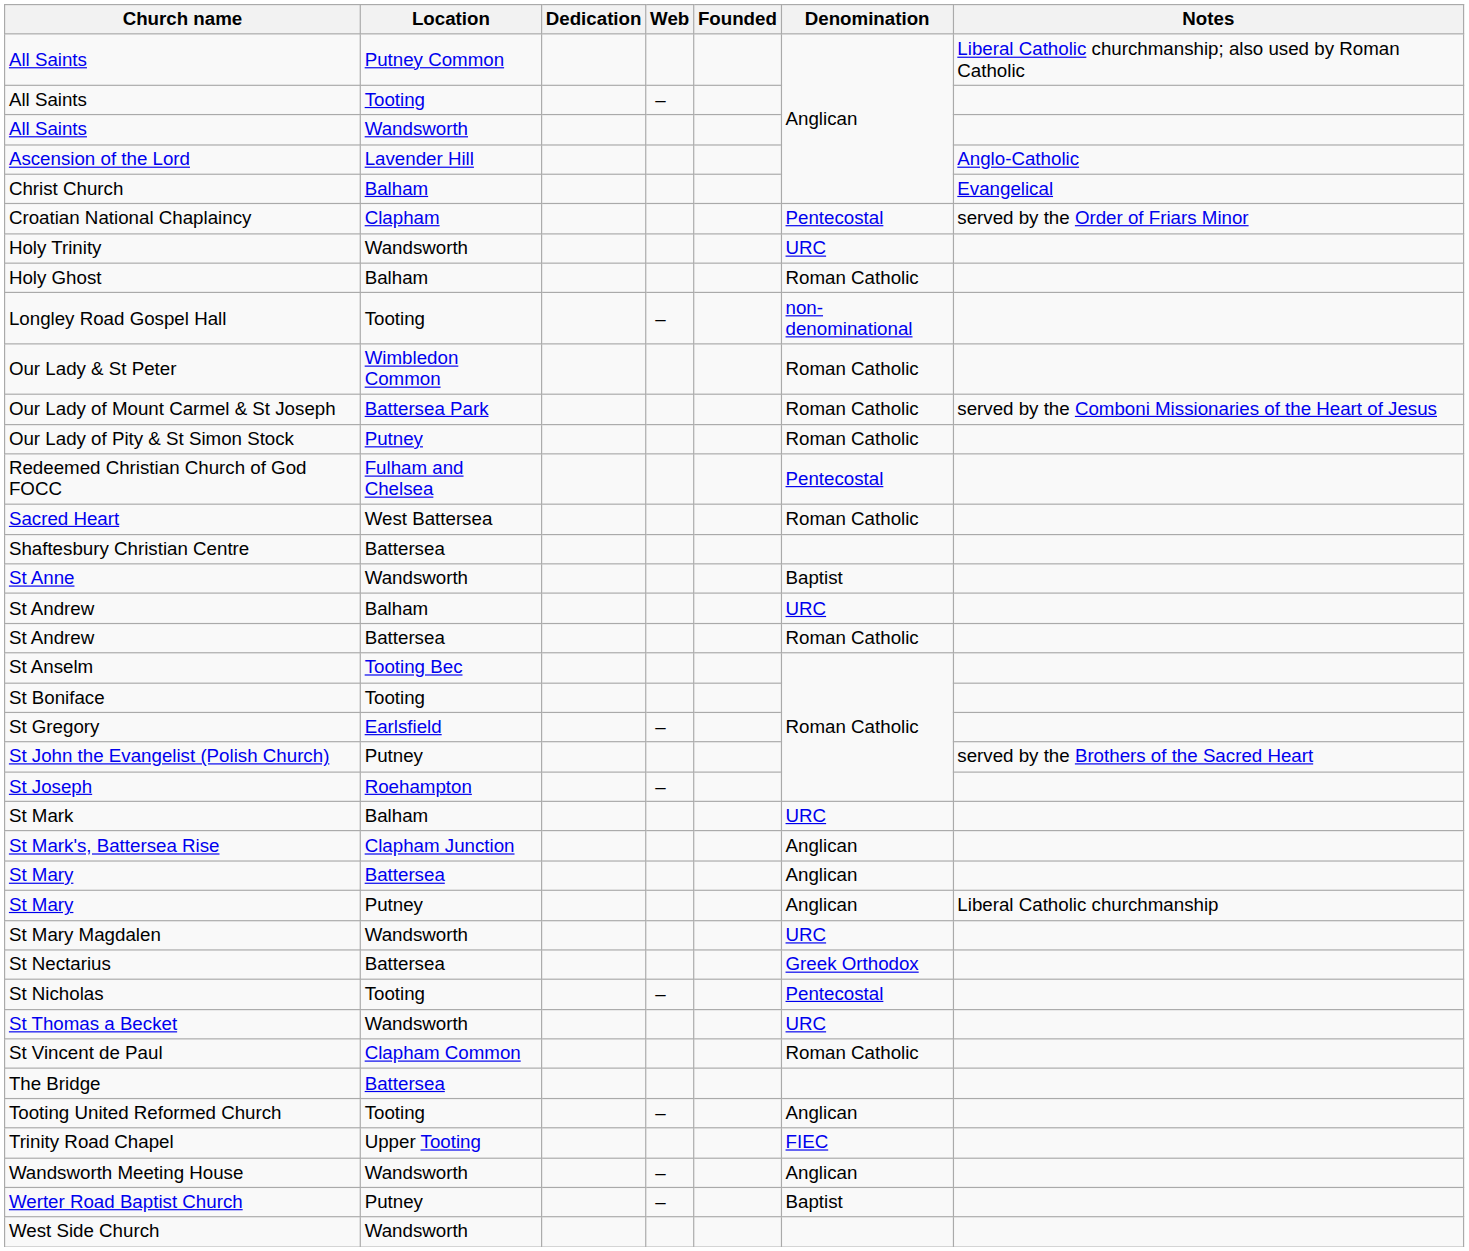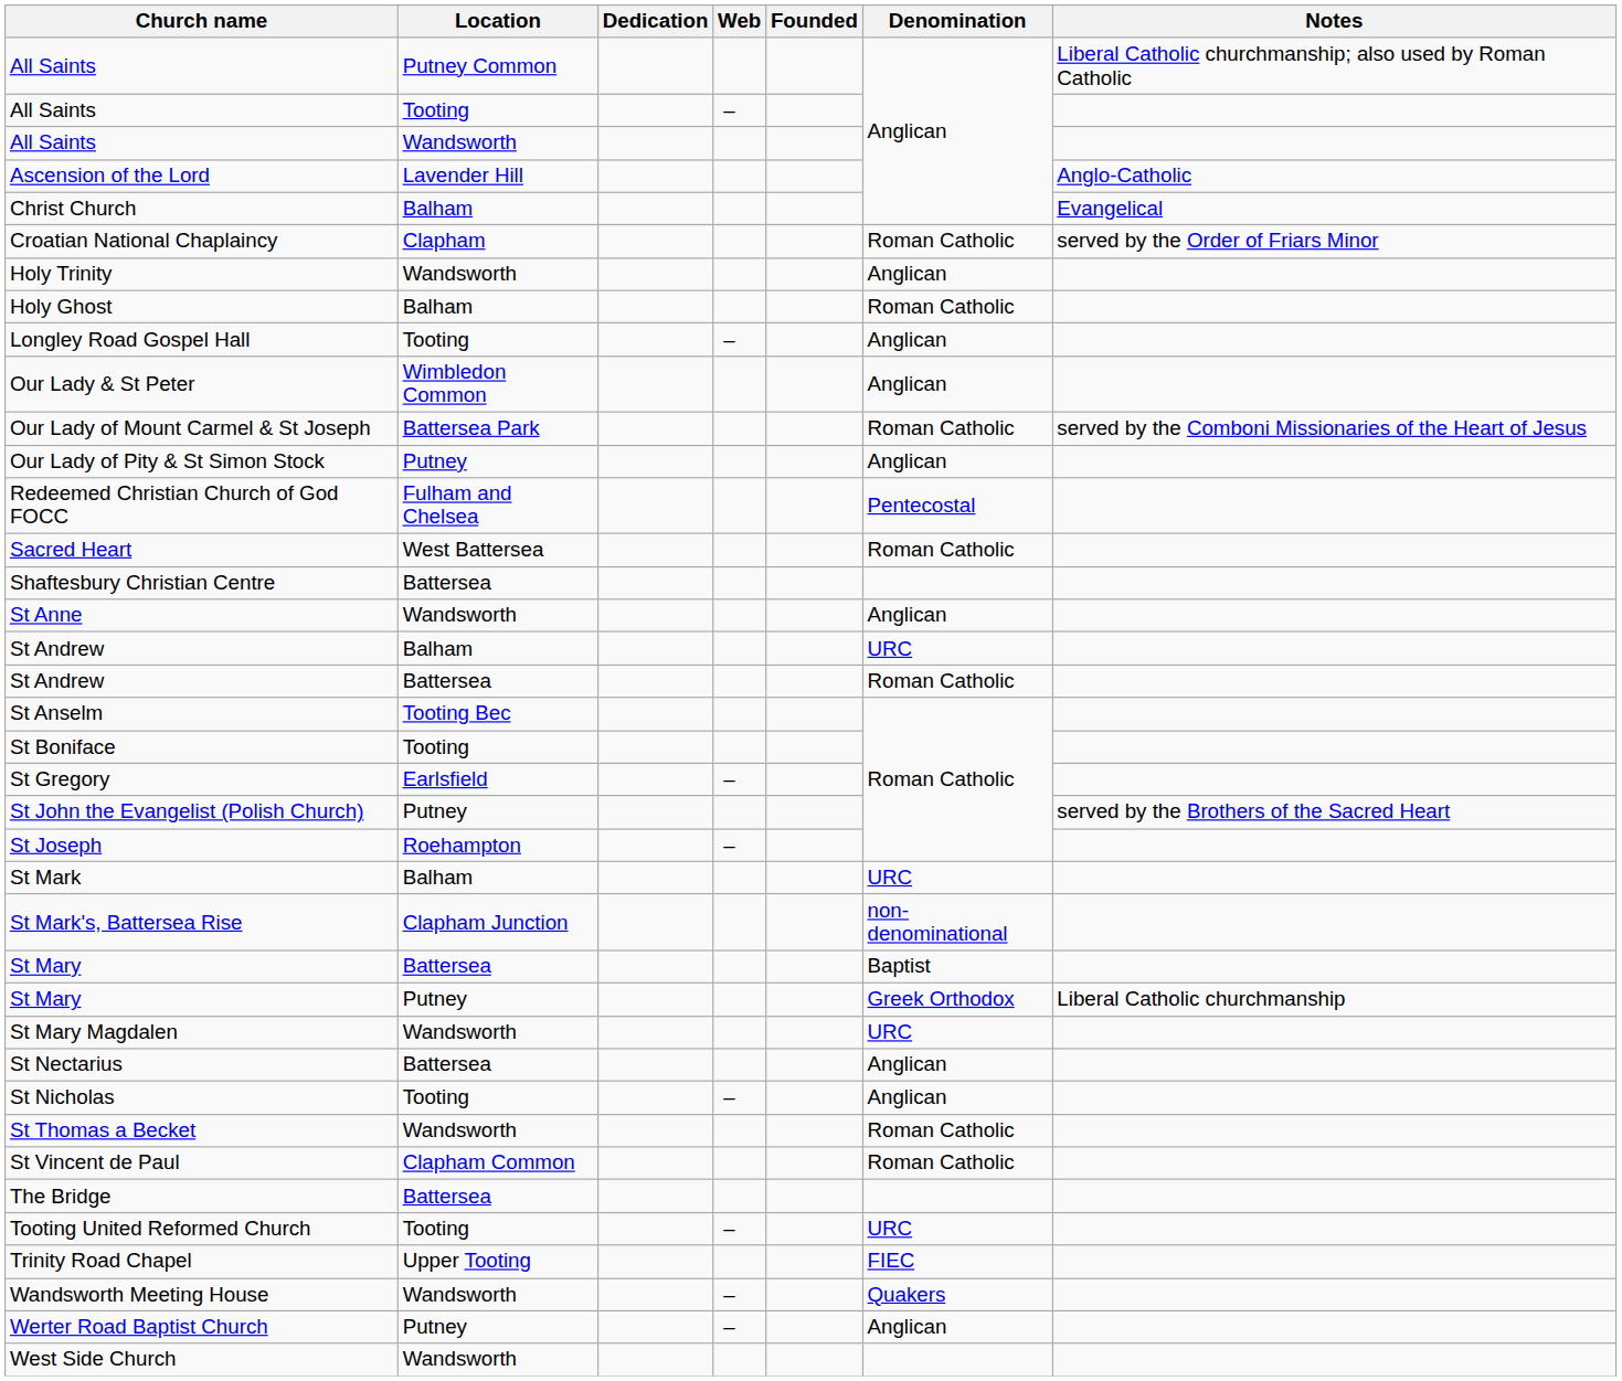 <table class="wikitable sortable">
 <tr>
 <th>Church name</th>
 <th>Location</th>
 <th>Dedication</th>
 <th>Web</th>
 <th>Founded</th>
 <th>Denomination</th>
 <th>Notes</th>
 </tr>
 <tr>
 <td><a href='#'>All Saints</a></td>
 <td><a href='#'>Putney Common</a></td>
 <td></td>
 <td></td>
 <td></td>
 <td rowspan="5">Anglican</td>
 <td><a href='#'>Liberal Catholic</a> churchmanship; also used by Roman Catholic</td>
 </tr>
 <tr>
 <td>All Saints</td>
 <td><a href='#'>Tooting</a></td>
 <td></td>
 <td> –</td>
 <td></td>
 <td></td>
 </tr>
 <tr>
 <td><a href='#'>All Saints</a></td>
 <td><a href='#'>Wandsworth</a></td>
 <td></td>
 <td></td>
 <td></td>
 <td></td>
 </tr>
 <tr>
 <td><a href='#'>Ascension of the Lord</a></td>
 <td><a href='#'>Lavender Hill</a></td>
 <td></td>
 <td></td>
 <td></td>
 <td><a href='#'>Anglo-Catholic</a></td>
 </tr>
 <tr>
 <td>Christ Church</td>
 <td><a href='#'>Balham</a></td>
 <td></td>
 <td></td>
 <td></td>
 <td><a href='#'>Evangelical</a></td>
 </tr>
 <tr>
 <td>Croatian National Chaplaincy</td>
 <td><a href='#'>Clapham</a></td>
 <td></td>
 <td></td>
 <td></td>
-<td><a href='#'>Pentecostal</a></td>
+<td>Roman Catholic</td>
 <td>served by the <a href='#'>Order of Friars Minor</a></td>
 </tr>
 <tr>
 <td>Holy Trinity</td>
 <td>Wandsworth</td>
 <td></td>
 <td></td>
 <td></td>
-<td><a href='#'>URC</a></td>
+<td>Anglican</td>
 <td></td>
 </tr>
 <tr>
 <td>Holy Ghost</td>
 <td>Balham</td>
 <td></td>
 <td></td>
 <td></td>
 <td>Roman Catholic</td>
 <td></td>
 </tr>
 <tr>
 <td>Longley Road Gospel Hall</td>
 <td>Tooting</td>
 <td></td>
 <td> –</td>
 <td></td>
-<td><a href='#'>non-denominational</a></td>
+<td>Anglican</td>
 <td></td>
 </tr>
 <tr>
 <td>Our Lady & St Peter</td>
 <td><a href='#'>Wimbledon Common</a></td>
 <td></td>
 <td></td>
 <td></td>
-<td>Roman Catholic</td>
+<td>Anglican</td>
 <td></td>
 </tr>
 <tr>
 <td>Our Lady of Mount Carmel & St Joseph</td>
 <td><a href='#'>Battersea Park</a></td>
 <td></td>
 <td></td>
 <td></td>
 <td>Roman Catholic</td>
 <td>served by the <a href='#'>Comboni Missionaries of the Heart of Jesus</a></td>
 </tr>
 <tr>
 <td>Our Lady of Pity & St Simon Stock</td>
 <td><a href='#'>Putney</a></td>
 <td></td>
 <td></td>
 <td></td>
-<td>Roman Catholic</td>
+<td>Anglican</td>
 <td></td>
 </tr>
 <tr>
 <td>Redeemed Christian Church of God FOCC</td>
 <td><a href='#'>Fulham and Chelsea</a></td>
 <td></td>
 <td></td>
 <td></td>
 <td><a href='#'>Pentecostal</a></td>
 <td></td>
 </tr>
 <tr>
 <td><a href='#'>Sacred Heart</a></td>
 <td>West Battersea</td>
 <td></td>
 <td></td>
 <td></td>
 <td>Roman Catholic</td>
 <td></td>
 </tr>
 <tr>
 <td>Shaftesbury Christian Centre</td>
 <td>Battersea</td>
 <td></td>
 <td></td>
 <td></td>
 <td></td>
 <td></td>
 </tr>
 <tr>
 <td><a href='#'>St Anne</a></td>
 <td>Wandsworth</td>
 <td></td>
 <td></td>
 <td></td>
-<td>Baptist</td>
+<td>Anglican</td>
 <td></td>
 </tr>
 <tr>
 <td>St Andrew</td>
 <td>Balham</td>
 <td></td>
 <td></td>
 <td></td>
 <td><a href='#'>URC</a></td>
 <td></td>
 </tr>
 <tr>
 <td>St Andrew</td>
 <td>Battersea</td>
 <td></td>
 <td></td>
 <td></td>
 <td>Roman Catholic</td>
 <td></td>
 </tr>
 <tr>
 <td>St Anselm</td>
 <td><a href='#'>Tooting Bec</a></td>
 <td></td>
 <td></td>
 <td></td>
 <td rowspan="5">Roman Catholic</td>
 <td></td>
 </tr>
 <tr>
 <td>St Boniface</td>
 <td>Tooting</td>
 <td></td>
 <td></td>
 <td></td>
 <td></td>
 </tr>
 <tr>
 <td>St Gregory</td>
 <td><a href='#'>Earlsfield</a></td>
 <td></td>
 <td> –</td>
 <td></td>
 <td></td>
 </tr>
 <tr>
 <td><a href='#'>St John the Evangelist (Polish Church)</a></td>
 <td>Putney</td>
 <td></td>
 <td></td>
 <td></td>
 <td>served by the <a href='#'>Brothers of the Sacred Heart</a></td>
 </tr>
 <tr>
 <td><a href='#'>St Joseph</a></td>
 <td><a href='#'>Roehampton</a></td>
 <td></td>
 <td> –</td>
 <td></td>
 <td></td>
 </tr>
 <tr>
 <td>St Mark</td>
 <td>Balham</td>
 <td></td>
 <td></td>
 <td></td>
 <td><a href='#'>URC</a></td>
 <td></td>
 </tr>
 <tr>
 <td><a href='#'>St Mark's, Battersea Rise</a></td>
 <td><a href='#'>Clapham Junction</a></td>
 <td></td>
 <td></td>
 <td></td>
-<td>Anglican</td>
+<td><a href='#'>non-denominational</a></td>
 <td></td>
 </tr>
 <tr>
 <td><a href='#'>St Mary</a></td>
 <td><a href='#'>Battersea</a></td>
 <td></td>
 <td></td>
 <td></td>
-<td>Anglican</td>
+<td>Baptist</td>
 <td></td>
 </tr>
 <tr>
 <td><a href='#'>St Mary</a></td>
 <td>Putney</td>
 <td></td>
 <td></td>
 <td></td>
-<td>Anglican</td>
+<td><a href='#'>Greek Orthodox</a></td>
 <td>Liberal Catholic churchmanship</td>
 </tr>
 <tr>
 <td>St Mary Magdalen</td>
 <td>Wandsworth</td>
 <td></td>
 <td></td>
 <td></td>
 <td><a href='#'>URC</a></td>
 <td></td>
 </tr>
 <tr>
 <td>St Nectarius</td>
 <td>Battersea</td>
 <td></td>
 <td></td>
 <td></td>
-<td><a href='#'>Greek Orthodox</a></td>
+<td>Anglican</td>
 <td></td>
 </tr>
 <tr>
 <td>St Nicholas</td>
 <td>Tooting</td>
 <td></td>
 <td> –</td>
 <td></td>
-<td><a href='#'>Pentecostal</a></td>
+<td>Anglican</td>
 <td></td>
 </tr>
 <tr>
 <td><a href='#'>St Thomas a Becket</a></td>
 <td>Wandsworth</td>
 <td></td>
 <td></td>
 <td></td>
-<td><a href='#'>URC</a></td>
+<td>Roman Catholic</td>
 <td></td>
 </tr>
 <tr>
 <td>St Vincent de Paul</td>
 <td><a href='#'>Clapham Common</a></td>
 <td></td>
 <td></td>
 <td></td>
 <td>Roman Catholic</td>
 <td></td>
 </tr>
 <tr>
 <td>The Bridge</td>
 <td><a href='#'>Battersea</a></td>
 <td></td>
 <td></td>
 <td></td>
 <td></td>
 <td></td>
 </tr>
 <tr>
 <td>Tooting United Reformed Church</td>
 <td>Tooting</td>
 <td></td>
 <td> –</td>
 <td></td>
-<td>Anglican</td>
+<td><a href='#'>URC</a></td>
 <td></td>
 </tr>
 <tr>
 <td>Trinity Road Chapel</td>
 <td>Upper <a href='#'>Tooting</a></td>
 <td></td>
 <td></td>
 <td></td>
 <td><a href='#'>FIEC</a></td>
 <td></td>
 </tr>
 <tr>
 <td>Wandsworth Meeting House</td>
 <td>Wandsworth</td>
 <td></td>
 <td> –</td>
 <td></td>
-<td>Anglican</td>
+<td><a href='#'>Quakers</a></td>
 <td></td>
 </tr>
 <tr>
 <td><a href='#'>Werter Road Baptist Church</a></td>
 <td>Putney</td>
 <td></td>
 <td> –</td>
 <td></td>
-<td>Baptist</td>
+<td>Anglican</td>
 <td></td>
 </tr>
 <tr>
 <td>West Side Church</td>
 <td>Wandsworth</td>
 <td></td>
 <td></td>
 <td></td>
 <td></td>
 <td></td>
 </tr>
 </table>
